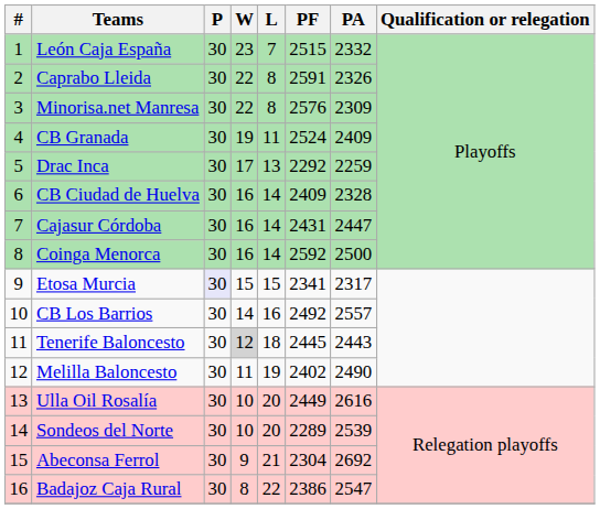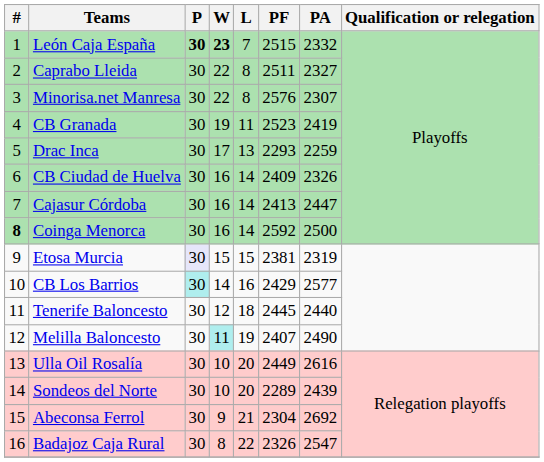 <table class="wikitable" style="text-align: center;">
 <tr>
 <th>#</th>
 <th>Teams</th>
 <th>P</th>
 <th>W</th>
 <th>L</th>
 <th>PF</th>
 <th>PA</th>
 <th>Qualification or relegation</th>
 </tr>
 <tr style="background:#ACE1AF;">
 <td>1</td>
 <td align=left><a href='#'>León Caja España</a></td>
-<td>30</td>
-<td>23</td>
+<td><strong>30</strong></td>
+<td><strong>23</strong></td>
 <td>7</td>
 <td>2515</td>
 <td>2332</td>
 <td rowspan=8>Playoffs</td>
 </tr>
 <tr style="background:#ACE1AF;">
 <td>2</td>
 <td align=left><a href='#'>Caprabo Lleida</a></td>
 <td>30</td>
 <td>22</td>
 <td>8</td>
-<td>2591</td>
-<td>2326</td>
+<td>2511</td>
+<td>2327</td>
 </tr>
 <tr style="background:#ACE1AF;">
 <td>3</td>
 <td align=left><a href='#'>Minorisa.net Manresa</a></td>
 <td>30</td>
 <td>22</td>
 <td>8</td>
 <td>2576</td>
-<td>2309</td>
+<td>2307</td>
 </tr>
 <tr style="background:#ACE1AF;">
 <td>4</td>
 <td align=left><a href='#'>CB Granada</a></td>
 <td>30</td>
 <td>19</td>
 <td>11</td>
-<td>2524</td>
-<td>2409</td>
+<td>2523</td>
+<td>2419</td>
 </tr>
 <tr style="background:#ACE1AF;">
 <td>5</td>
 <td align=left><a href='#'>Drac Inca</a></td>
 <td>30</td>
 <td>17</td>
 <td>13</td>
-<td>2292</td>
+<td>2293</td>
 <td>2259</td>
 </tr>
 <tr style="background:#ACE1AF;">
 <td>6</td>
 <td align=left><a href='#'>CB Ciudad de Huelva</a></td>
 <td>30</td>
 <td>16</td>
 <td>14</td>
 <td>2409</td>
-<td>2328</td>
+<td>2326</td>
 </tr>
 <tr style="background:#ACE1AF;">
 <td>7</td>
 <td align=left><a href='#'>Cajasur Córdoba</a></td>
 <td>30</td>
 <td>16</td>
 <td>14</td>
-<td>2431</td>
+<td>2413</td>
 <td>2447</td>
 </tr>
 <tr style="background:#ACE1AF;">
-<td>8</td>
+<td><strong>8</strong></td>
 <td align=left><a href='#'>Coinga Menorca</a></td>
 <td>30</td>
 <td>16</td>
 <td>14</td>
 <td>2592</td>
 <td>2500</td>
 </tr>
 <tr>
 <td>9</td>
 <td align=left><a href='#'>Etosa Murcia</a></td>
 <td style="background: lavender;">30</td>
 <td>15</td>
 <td>15</td>
-<td>2341</td>
-<td>2317</td>
+<td>2381</td>
+<td>2319</td>
 </tr>
 <tr>
 <td>10</td>
 <td align=left><a href='#'>CB Los Barrios</a></td>
-<td>30</td>
+<td style="background: paleturquoise;">30</td>
 <td>14</td>
 <td>16</td>
-<td>2492</td>
-<td>2557</td>
+<td>2429</td>
+<td>2577</td>
 </tr>
 <tr>
 <td>11</td>
 <td align=left><a href='#'>Tenerife Baloncesto</a></td>
 <td>30</td>
-<td style="background: lightgrey;">12</td>
+<td>12</td>
 <td>18</td>
 <td>2445</td>
-<td>2443</td>
+<td>2440</td>
 </tr>
 <tr>
 <td>12</td>
 <td align=left><a href='#'>Melilla Baloncesto</a></td>
 <td>30</td>
-<td>11</td>
+<td style="background: paleturquoise;">11</td>
 <td>19</td>
-<td>2402</td>
+<td>2407</td>
 <td>2490</td>
 </tr>
 <tr style="background:#FFCCCC;">
 <td>13</td>
 <td align=left><a href='#'>Ulla Oil Rosalía</a></td>
 <td>30</td>
 <td>10</td>
 <td>20</td>
 <td>2449</td>
 <td>2616</td>
 <td rowspan=4>Relegation playoffs</td>
 </tr>
 <tr style="background:#FFCCCC;">
 <td>14</td>
 <td align=left><a href='#'>Sondeos del Norte</a></td>
 <td>30</td>
 <td>10</td>
 <td>20</td>
 <td>2289</td>
-<td>2539</td>
+<td>2439</td>
 </tr>
 <tr style="background:#FFCCCC;">
 <td>15</td>
 <td align=left><a href='#'>Abeconsa Ferrol</a></td>
 <td>30</td>
 <td>9</td>
 <td>21</td>
 <td>2304</td>
 <td>2692</td>
 </tr>
 <tr style="background:#FFCCCC;">
 <td>16</td>
 <td align=left><a href='#'>Badajoz Caja Rural</a></td>
 <td>30</td>
 <td>8</td>
 <td>22</td>
-<td>2386</td>
+<td>2326</td>
 <td>2547</td>
 </tr>
 <tr>
 </tr>
 </table>
